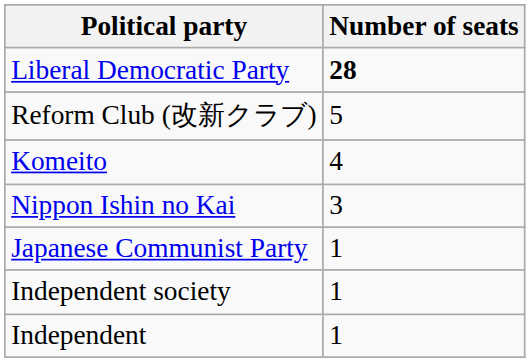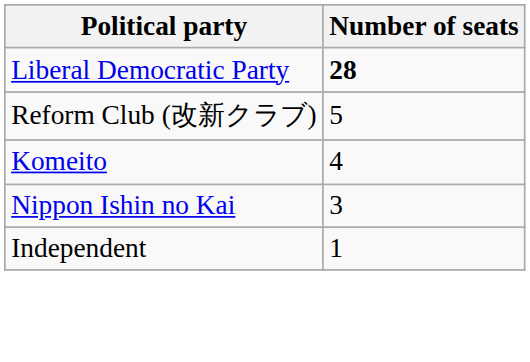 <table class="wikitable">
 <tr>
 <th>Political party</th>
 <th>Number of seats</th>
 </tr>
 <tr>
 <td><a href='#'>Liberal Democratic Party</a></td>
 <td><strong>28</strong></td>
 </tr>
 <tr>
 <td>Reform Club (改新クラブ)</td>
 <td>5</td>
 </tr>
 <tr>
 <td><a href='#'>Komeito</a></td>
 <td>4</td>
 </tr>
 <tr>
 <td><a href='#'>Nippon Ishin no Kai</a></td>
 <td>3</td>
 </tr>
 <tr>
-<td><a href='#'>Japanese Communist Party</a></td>
-<td>1</td>
-</tr>
-<tr>
-<td>Independent society</td>
-<td>1</td>
-</tr>
-<tr>
 <td>Independent</td>
 <td>1</td>
 </tr>
 </table>
